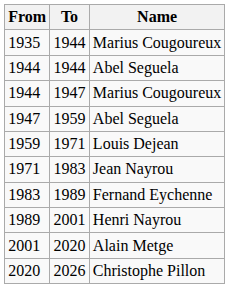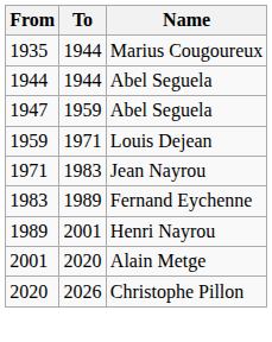 <table class="wikitable">
 <tr>
 <th>From</th>
 <th>To</th>
 <th>Name</th>
 </tr>
 <tr>
 <td>1935</td>
 <td>1944</td>
 <td>Marius Cougoureux</td>
 </tr>
 <tr>
 <td>1944</td>
 <td>1944</td>
 <td>Abel Seguela</td>
-</tr>
-<tr>
-<td>1944</td>
-<td>1947</td>
-<td>Marius Cougoureux</td>
 </tr>
 <tr>
 <td>1947</td>
 <td>1959</td>
 <td>Abel Seguela</td>
 </tr>
 <tr>
 <td>1959</td>
 <td>1971</td>
 <td>Louis Dejean</td>
 </tr>
 <tr>
 <td>1971</td>
 <td>1983</td>
 <td>Jean Nayrou</td>
 </tr>
 <tr>
 <td>1983</td>
 <td>1989</td>
 <td>Fernand Eychenne</td>
 </tr>
 <tr>
 <td>1989</td>
 <td>2001</td>
 <td>Henri Nayrou</td>
 </tr>
 <tr>
 <td>2001</td>
 <td>2020</td>
 <td>Alain Metge</td>
 </tr>
 <tr>
 <td>2020</td>
 <td>2026</td>
 <td>Christophe Pillon</td>
 </tr>
 </table>
